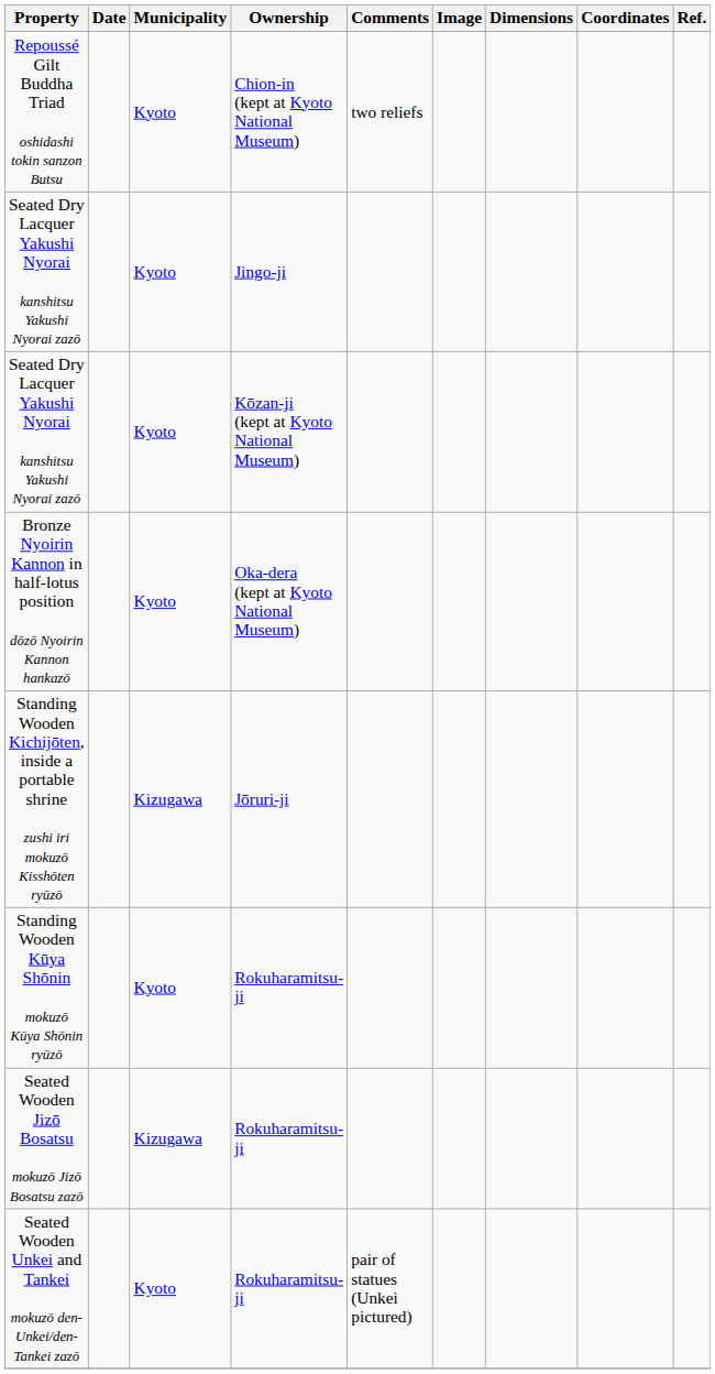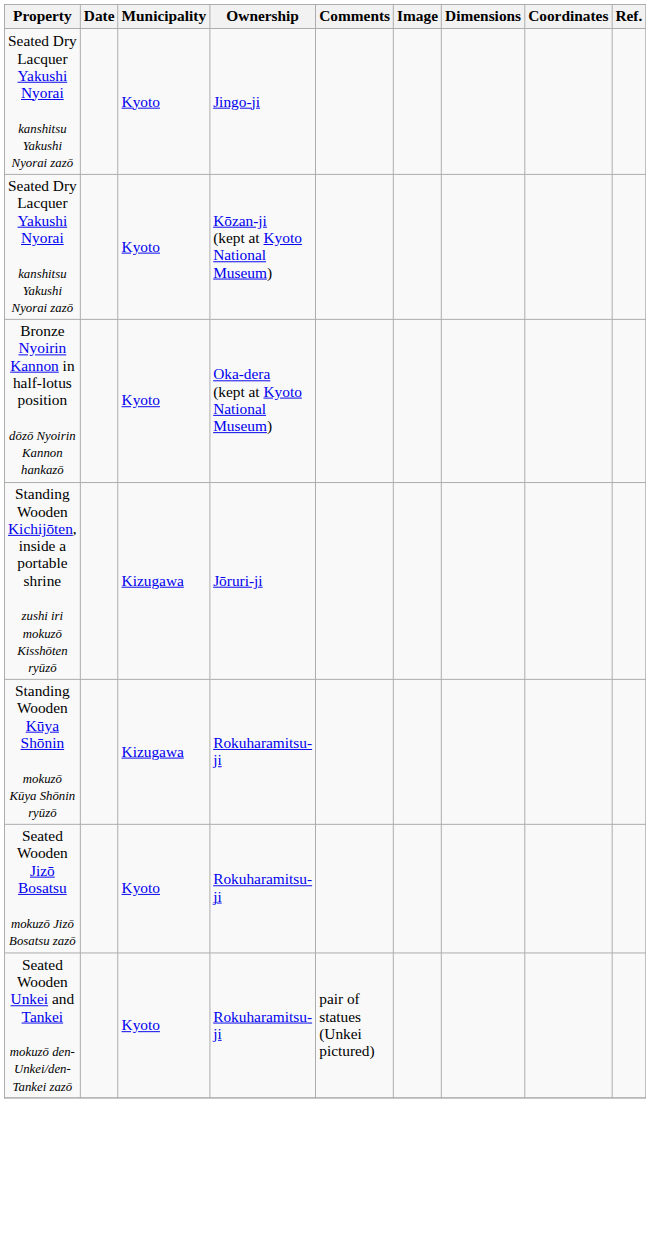 <table class="wikitable sortable"  style="width:100%;">
 <tr>
 <th width="25%" align="left">Property</th>
 <th width="5%" align="left" data-sort-type="number">Date</th>
 <th width="10%" align="left">Municipality</th>
 <th width="10%" align="left">Ownership</th>
 <th width="25%" align="left" class="unsortable">Comments</th>
 <th width="10%" align="left" class="unsortable">Image</th>
 <th width="5%" align="left" class="unsortable">Dimensions</th>
 <th width="5%" align="left" class="unsortable">Coordinates</th>
 <th width="5%" align="left" class="unsortable">Ref.</th>
-</tr>
-<tr>
-<td align="center"><a href='#'>Repoussé</a> Gilt Buddha Triad<br><br><small><em>oshidashi tokin sanzon Butsu</em></small></td>
-<td></td>
-<td><a href='#'>Kyoto</a></td>
-<td><a href='#'>Chion-in</a><br>(kept at <a href='#'>Kyoto National Museum</a>)</td>
-<td>two reliefs</td>
-<td></td>
-<td></td>
-<td></td>
-<td></td>
 </tr>
 <tr>
 <td align="center">Seated Dry Lacquer <a href='#'>Yakushi Nyorai</a><br><br><small><em>kanshitsu Yakushi Nyorai zazō</em></small></td>
 <td></td>
 <td><a href='#'>Kyoto</a></td>
 <td><a href='#'>Jingo-ji</a></td>
 <td></td>
 <td></td>
 <td></td>
 <td></td>
 <td></td>
 </tr>
 <tr>
 <td align="center">Seated Dry Lacquer <a href='#'>Yakushi Nyorai</a><br><br><small><em>kanshitsu Yakushi Nyorai zazō</em></small></td>
 <td></td>
 <td><a href='#'>Kyoto</a></td>
 <td><a href='#'>Kōzan-ji</a><br>(kept at <a href='#'>Kyoto National Museum</a>)</td>
 <td></td>
 <td></td>
 <td></td>
 <td></td>
 <td></td>
 </tr>
 <tr>
 <td align="center">Bronze <a href='#'>Nyoirin Kannon</a> in half-lotus position<br><br><small><em>dōzō Nyoirin Kannon hankazō</em></small></td>
 <td></td>
 <td><a href='#'>Kyoto</a></td>
 <td><a href='#'>Oka-dera</a><br>(kept at <a href='#'>Kyoto National Museum</a>)</td>
 <td></td>
 <td></td>
 <td></td>
 <td></td>
 <td></td>
 </tr>
 <tr>
 <td align="center">Standing Wooden <a href='#'>Kichijōten</a>, inside a portable shrine<br><br><small><em>zushi iri mokuzō Kisshōten ryūzō</em></small></td>
 <td></td>
 <td><a href='#'>Kizugawa</a></td>
 <td><a href='#'>Jōruri-ji</a></td>
 <td></td>
 <td></td>
 <td></td>
 <td></td>
 <td></td>
 </tr>
 <tr>
 <td align="center">Standing Wooden <a href='#'>Kūya Shōnin</a><br><br><small><em>mokuzō Kūya Shōnin ryūzō</em></small></td>
 <td></td>
-<td><a href='#'>Kyoto</a></td>
+<td><a href='#'>Kizugawa</a></td>
 <td><a href='#'>Rokuharamitsu-ji</a></td>
 <td></td>
 <td></td>
 <td></td>
 <td></td>
 <td></td>
 </tr>
 <tr>
 <td align="center">Seated Wooden <a href='#'>Jizō Bosatsu</a><br><br><small><em>mokuzō Jizō Bosatsu zazō</em></small></td>
 <td></td>
-<td><a href='#'>Kizugawa</a></td>
+<td><a href='#'>Kyoto</a></td>
 <td><a href='#'>Rokuharamitsu-ji</a></td>
 <td></td>
 <td></td>
 <td></td>
 <td></td>
 <td></td>
 </tr>
 <tr>
 <td align="center">Seated Wooden <a href='#'>Unkei</a> and <a href='#'>Tankei</a><br><br><small><em>mokuzō den-Unkei/den-Tankei zazō</em></small></td>
 <td></td>
 <td><a href='#'>Kyoto</a></td>
 <td><a href='#'>Rokuharamitsu-ji</a></td>
 <td>pair of statues (Unkei pictured)</td>
 <td></td>
 <td></td>
 <td></td>
 <td></td>
 </tr>
 <tr>
 </tr>
 </table>
